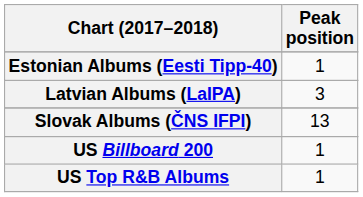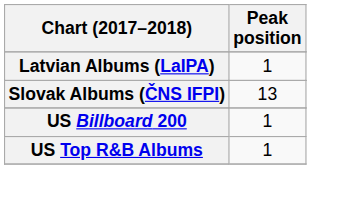 <table class="wikitable sortable plainrowheaders" style="text-align:center">
 <tr>
 <th scope="col">Chart (2017–2018)</th>
 <th scope="col">Peak<br> position</th>
 </tr>
 <tr>
 </tr>
 <tr>
 </tr>
 <tr>
 </tr>
 <tr>
 </tr>
 <tr>
 </tr>
 <tr>
 </tr>
 <tr>
 </tr>
 <tr>
 </tr>
 <tr>
-<th scope="row">Estonian Albums (<a href='#'>Eesti Tipp-40</a>)</th>
-<td>1</td>
-</tr>
-<tr>
 </tr>
 <tr>
 </tr>
 <tr>
 </tr>
 <tr>
 </tr>
 <tr>
 <th scope="row">Latvian Albums (<a href='#'>LaIPA</a>)</th>
-<td>3</td>
+<td>1</td>
 </tr>
 <tr>
 </tr>
 <tr>
 </tr>
 <tr>
 <th scope="row">Slovak Albums (<a href='#'>ČNS IFPI</a>)</th>
 <td>13</td>
 </tr>
 <tr>
 </tr>
 <tr>
 </tr>
 <tr>
 </tr>
 <tr>
 </tr>
 <tr>
 <th scope="row">US <a href='#'><em>Billboard</em> 200</a></th>
 <td>1</td>
 </tr>
 <tr>
 <th scope="row">US <a href='#'>Top R&B Albums</a></th>
 <td>1</td>
 </tr>
 <tr>
 </tr>
 </table>
